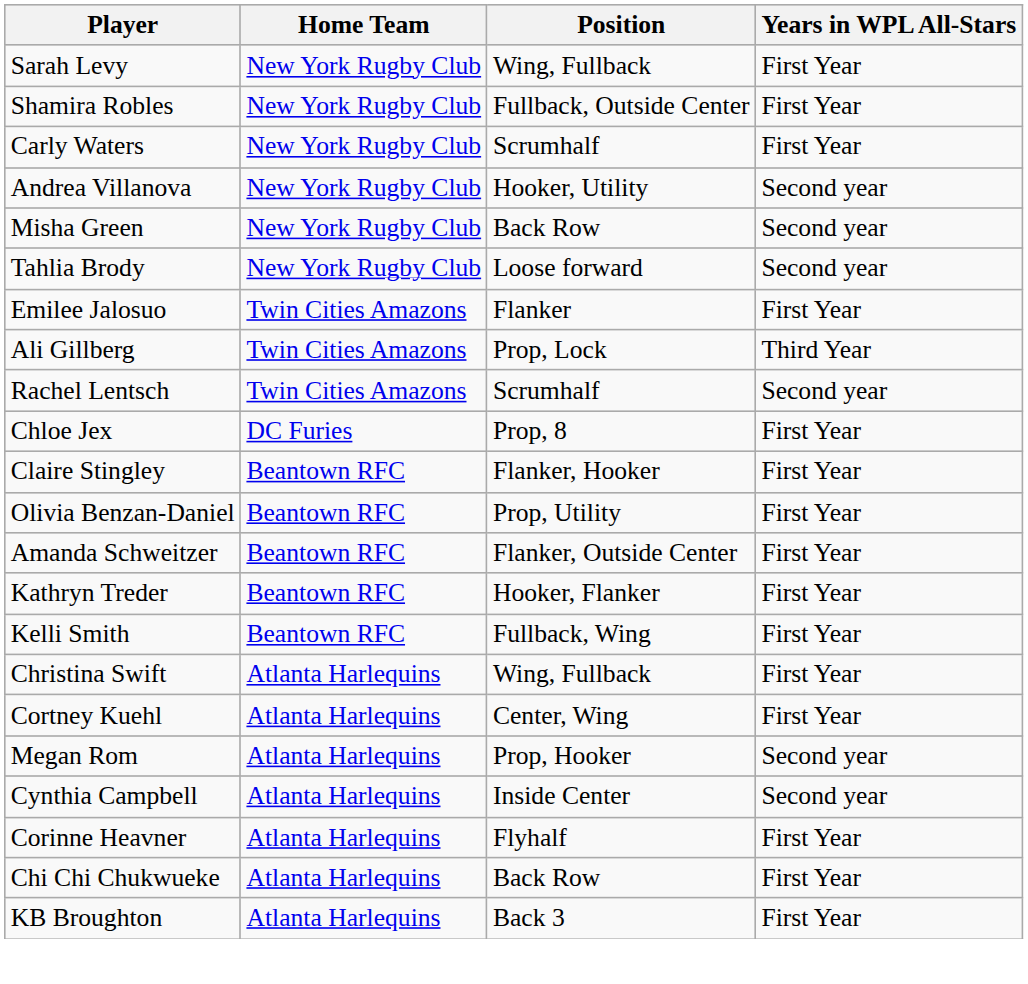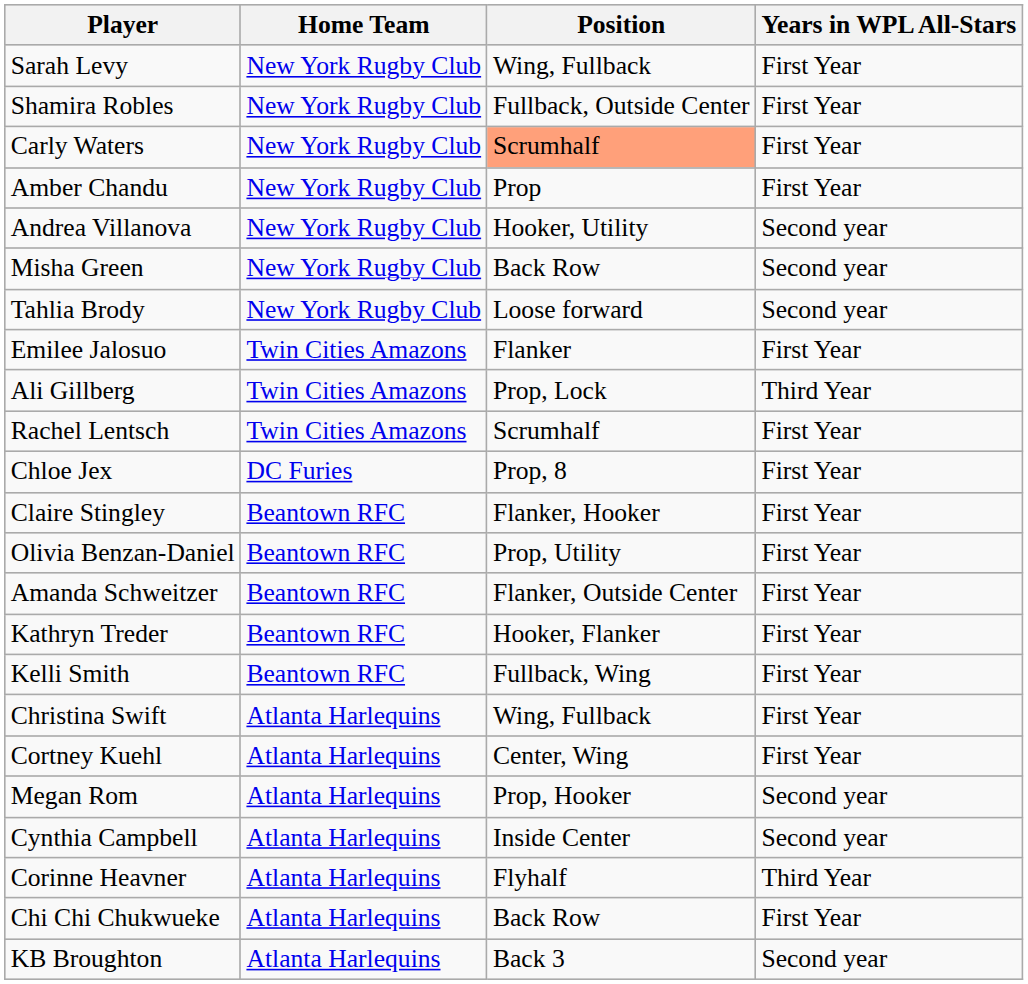 <table class="wikitable">
 <tr>
 <th>Player</th>
 <th>Home Team</th>
 <th>Position</th>
 <th>Years in WPL All-Stars</th>
 </tr>
 <tr>
 <td>Sarah Levy</td>
 <td><a href='#'>New York Rugby Club</a></td>
 <td>Wing, Fullback</td>
 <td>First Year</td>
 </tr>
 <tr>
 <td>Shamira Robles</td>
 <td><a href='#'>New York Rugby Club</a></td>
 <td>Fullback, Outside Center</td>
 <td>First Year</td>
 </tr>
 <tr>
 <td>Carly Waters</td>
 <td><a href='#'>New York Rugby Club</a></td>
-<td>Scrumhalf</td>
+<td style="background: lightsalmon;">Scrumhalf</td>
+<td>First Year</td>
+</tr>
+<tr>
+<td>Amber Chandu</td>
+<td><a href='#'>New York Rugby Club</a></td>
+<td>Prop</td>
 <td>First Year</td>
 </tr>
 <tr>
 <td>Andrea Villanova</td>
 <td><a href='#'>New York Rugby Club</a></td>
 <td>Hooker, Utility</td>
 <td>Second year</td>
 </tr>
 <tr>
 <td>Misha Green</td>
 <td><a href='#'>New York Rugby Club</a></td>
 <td>Back Row</td>
 <td>Second year</td>
 </tr>
 <tr>
 <td>Tahlia Brody</td>
 <td><a href='#'>New York Rugby Club</a></td>
 <td>Loose forward</td>
 <td>Second year</td>
 </tr>
 <tr>
 <td>Emilee Jalosuo</td>
 <td><a href='#'>Twin Cities Amazons</a></td>
 <td>Flanker</td>
 <td>First Year</td>
 </tr>
 <tr>
 <td>Ali Gillberg</td>
 <td><a href='#'>Twin Cities Amazons</a></td>
 <td>Prop, Lock</td>
 <td>Third Year</td>
 </tr>
 <tr>
 <td>Rachel Lentsch</td>
 <td><a href='#'>Twin Cities Amazons</a></td>
 <td>Scrumhalf</td>
-<td>Second year</td>
+<td>First Year</td>
 </tr>
 <tr>
 <td>Chloe Jex</td>
 <td><a href='#'>DC Furies</a></td>
 <td>Prop, 8</td>
 <td>First Year</td>
 </tr>
 <tr>
 <td>Claire Stingley</td>
 <td><a href='#'>Beantown RFC</a></td>
 <td>Flanker, Hooker</td>
 <td>First Year</td>
 </tr>
 <tr>
 <td>Olivia Benzan-Daniel</td>
 <td><a href='#'>Beantown RFC</a></td>
 <td>Prop, Utility</td>
 <td>First Year</td>
 </tr>
 <tr>
 <td>Amanda Schweitzer</td>
 <td><a href='#'>Beantown RFC</a></td>
 <td>Flanker, Outside Center</td>
 <td>First Year</td>
 </tr>
 <tr>
 <td>Kathryn Treder</td>
 <td><a href='#'>Beantown RFC</a></td>
 <td>Hooker, Flanker</td>
 <td>First Year</td>
 </tr>
 <tr>
 <td>Kelli Smith</td>
 <td><a href='#'>Beantown RFC</a></td>
 <td>Fullback, Wing</td>
 <td>First Year</td>
 </tr>
 <tr>
 <td>Christina Swift</td>
 <td><a href='#'>Atlanta Harlequins</a></td>
 <td>Wing, Fullback</td>
 <td>First Year</td>
 </tr>
 <tr>
 <td>Cortney Kuehl</td>
 <td><a href='#'>Atlanta Harlequins</a></td>
 <td>Center, Wing</td>
 <td>First Year</td>
 </tr>
 <tr>
 <td>Megan Rom</td>
 <td><a href='#'>Atlanta Harlequins</a></td>
 <td>Prop, Hooker</td>
 <td>Second year</td>
 </tr>
 <tr>
 <td>Cynthia Campbell</td>
 <td><a href='#'>Atlanta Harlequins</a></td>
 <td>Inside Center</td>
 <td>Second year</td>
 </tr>
 <tr>
 <td>Corinne Heavner</td>
 <td><a href='#'>Atlanta Harlequins</a></td>
 <td>Flyhalf</td>
-<td>First Year</td>
+<td>Third Year</td>
 </tr>
 <tr>
 <td>Chi Chi Chukwueke</td>
 <td><a href='#'>Atlanta Harlequins</a></td>
 <td>Back Row</td>
 <td>First Year</td>
 </tr>
 <tr>
 <td>KB Broughton</td>
 <td><a href='#'>Atlanta Harlequins</a></td>
 <td>Back 3</td>
-<td>First Year</td>
+<td>Second year</td>
 </tr>
 </table>
